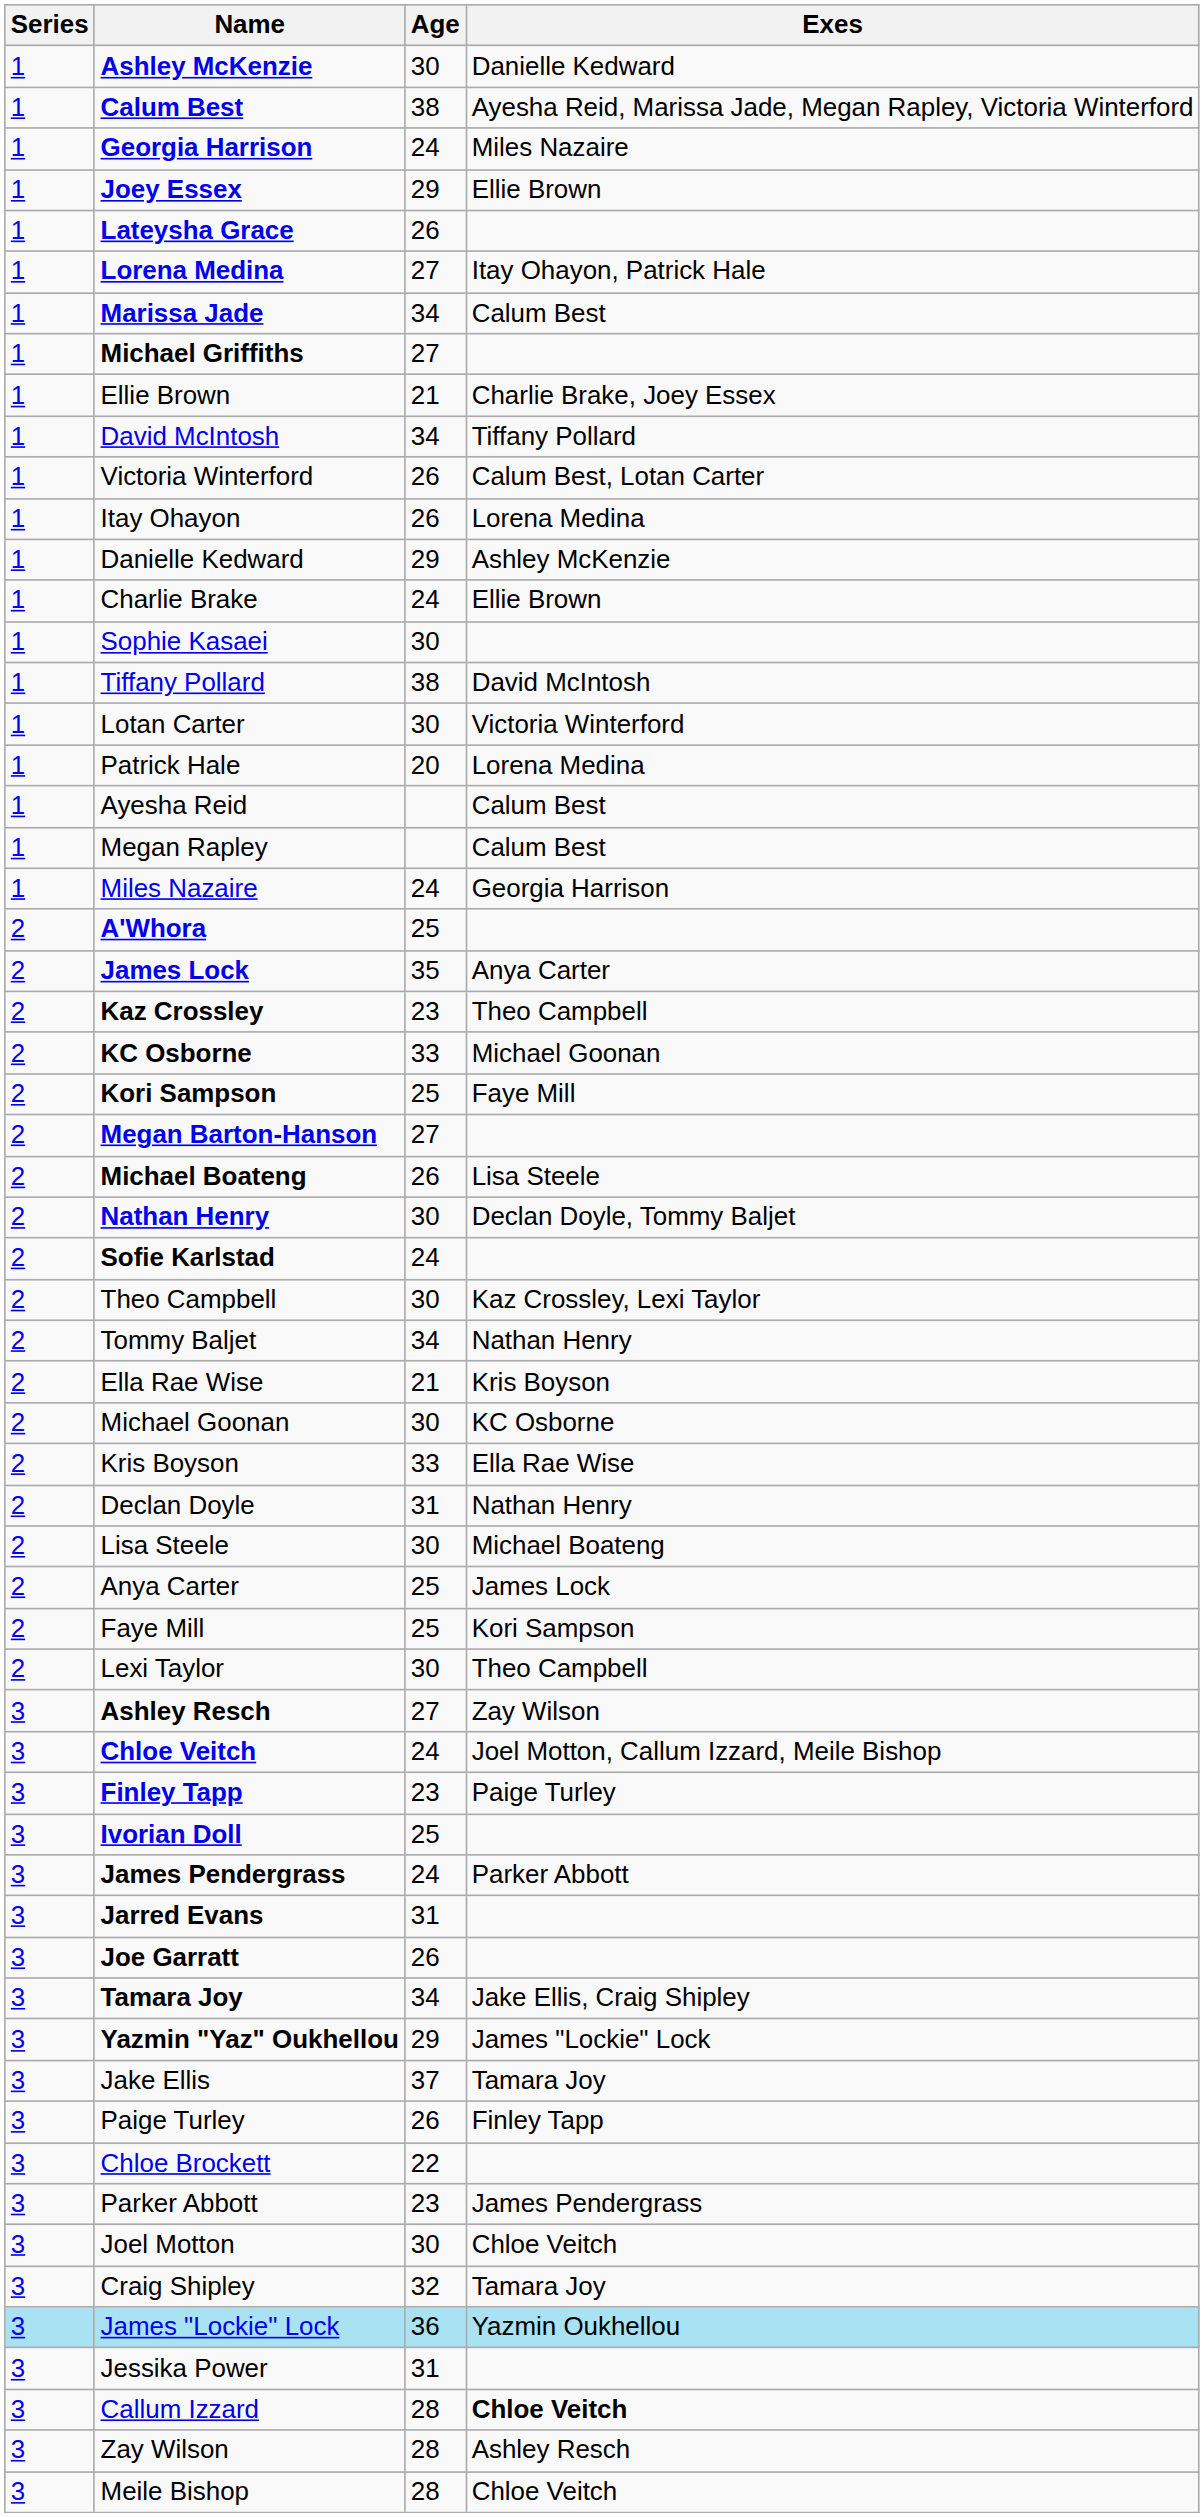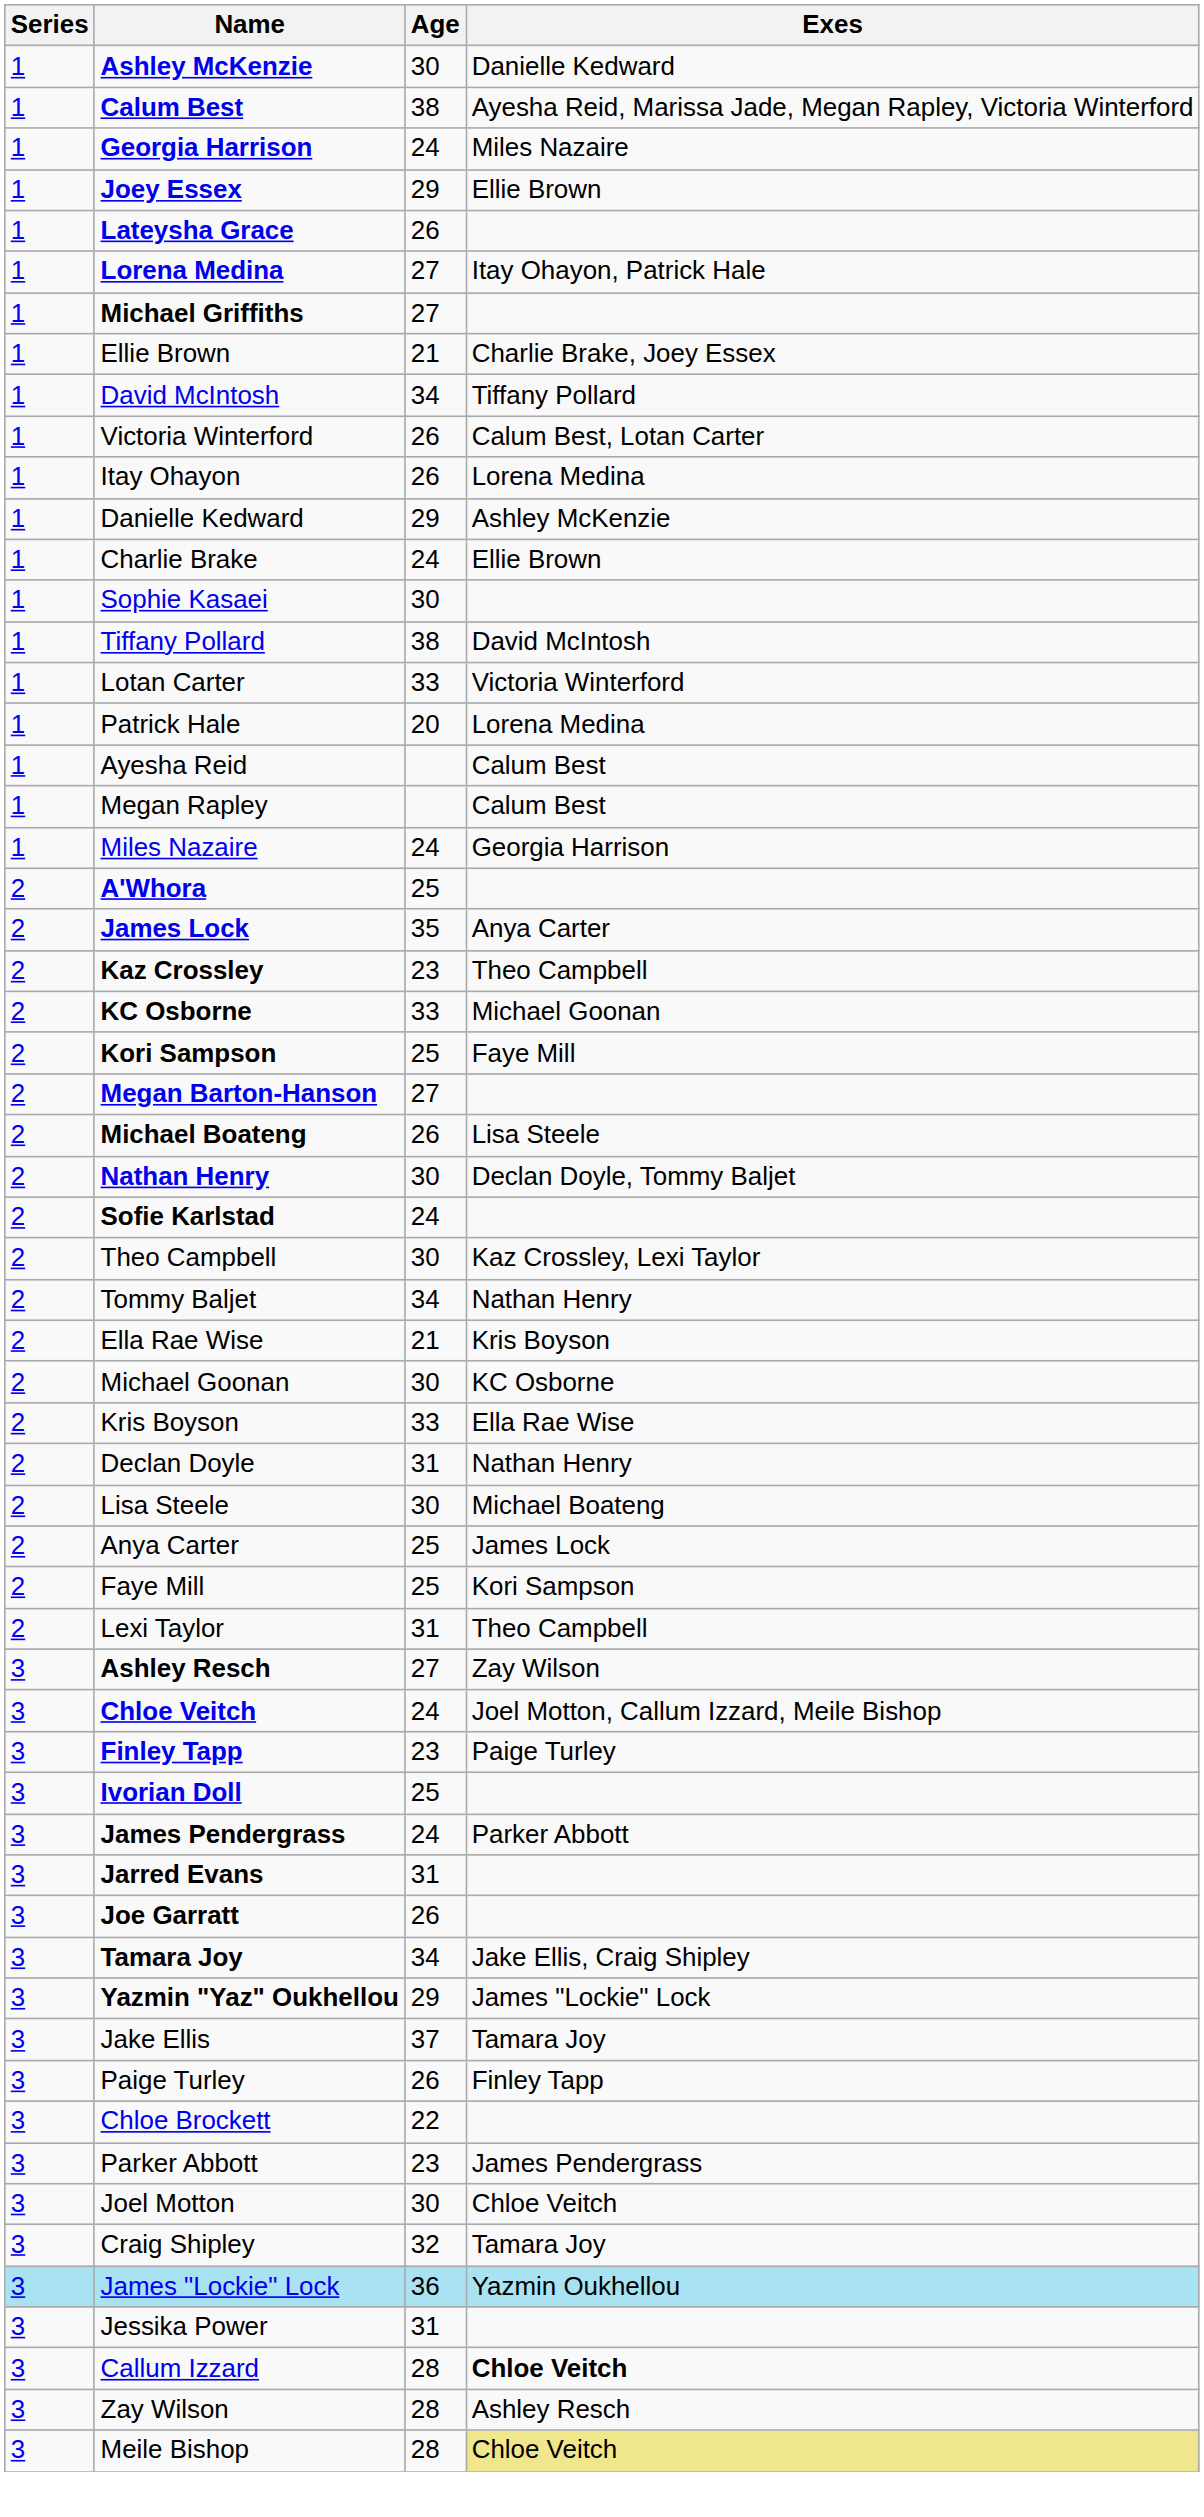 <table class="wikitable sortable">
 <tr>
 <th>Series</th>
 <th>Name</th>
 <th>Age</th>
 <th>Exes</th>
 </tr>
 <tr>
 <td><a href='#'>1</a></td>
 <td><strong><a href='#'>Ashley McKenzie</a></strong></td>
 <td>30</td>
 <td>Danielle Kedward</td>
 </tr>
 <tr>
 <td><a href='#'>1</a></td>
 <td><strong><a href='#'>Calum Best</a></strong></td>
 <td>38</td>
 <td>Ayesha Reid, Marissa Jade, Megan Rapley, Victoria Winterford</td>
 </tr>
 <tr>
 <td><a href='#'>1</a></td>
 <td><strong><a href='#'>Georgia Harrison</a></strong></td>
 <td>24</td>
 <td>Miles Nazaire</td>
 </tr>
 <tr>
 <td><a href='#'>1</a></td>
 <td><strong><a href='#'>Joey Essex</a></strong></td>
 <td>29</td>
 <td>Ellie Brown</td>
 </tr>
 <tr>
 <td><a href='#'>1</a></td>
 <td><strong><a href='#'>Lateysha Grace</a></strong></td>
 <td>26</td>
 <td></td>
 </tr>
 <tr>
 <td><a href='#'>1</a></td>
 <td><strong><a href='#'>Lorena Medina</a></strong></td>
 <td>27</td>
 <td>Itay Ohayon, Patrick Hale</td>
-</tr>
-<tr>
-<td><a href='#'>1</a></td>
-<td><strong><a href='#'>Marissa Jade</a></strong></td>
-<td>34</td>
-<td>Calum Best</td>
 </tr>
 <tr>
 <td><a href='#'>1</a></td>
 <td><strong>Michael Griffiths</strong></td>
 <td>27</td>
 <td></td>
 </tr>
 <tr>
 <td><a href='#'>1</a></td>
 <td>Ellie Brown</td>
 <td>21</td>
 <td>Charlie Brake, Joey Essex</td>
 </tr>
 <tr>
 <td><a href='#'>1</a></td>
 <td><a href='#'>David McIntosh</a></td>
 <td>34</td>
 <td>Tiffany Pollard</td>
 </tr>
 <tr>
 <td><a href='#'>1</a></td>
 <td>Victoria Winterford</td>
 <td>26</td>
 <td>Calum Best, Lotan Carter</td>
 </tr>
 <tr>
 <td><a href='#'>1</a></td>
 <td>Itay Ohayon</td>
 <td>26</td>
 <td>Lorena Medina</td>
 </tr>
 <tr>
 <td><a href='#'>1</a></td>
 <td>Danielle Kedward</td>
 <td>29</td>
 <td>Ashley McKenzie</td>
 </tr>
 <tr>
 <td><a href='#'>1</a></td>
 <td>Charlie Brake</td>
 <td>24</td>
 <td>Ellie Brown</td>
 </tr>
 <tr>
 <td><a href='#'>1</a></td>
 <td><a href='#'>Sophie Kasaei</a></td>
 <td>30</td>
 <td></td>
 </tr>
 <tr>
 <td><a href='#'>1</a></td>
 <td><a href='#'>Tiffany Pollard</a></td>
 <td>38</td>
 <td>David McIntosh</td>
 </tr>
 <tr>
 <td><a href='#'>1</a></td>
 <td>Lotan Carter</td>
-<td>30</td>
+<td>33</td>
 <td>Victoria Winterford</td>
 </tr>
 <tr>
 <td><a href='#'>1</a></td>
 <td>Patrick Hale</td>
 <td>20</td>
 <td>Lorena Medina</td>
 </tr>
 <tr>
 <td><a href='#'>1</a></td>
 <td>Ayesha Reid</td>
 <td></td>
 <td>Calum Best</td>
 </tr>
 <tr>
 <td><a href='#'>1</a></td>
 <td>Megan Rapley</td>
 <td></td>
 <td>Calum Best</td>
 </tr>
 <tr>
 <td><a href='#'>1</a></td>
 <td><a href='#'>Miles Nazaire</a></td>
 <td>24</td>
 <td>Georgia Harrison</td>
 </tr>
 <tr>
 <td><a href='#'>2</a></td>
 <td><strong><a href='#'>A'Whora</a></strong></td>
 <td>25</td>
 <td></td>
 </tr>
 <tr>
 <td><a href='#'>2</a></td>
 <td><strong><a href='#'>James Lock</a></strong></td>
 <td>35</td>
 <td>Anya Carter</td>
 </tr>
 <tr>
 <td><a href='#'>2</a></td>
 <td><strong>Kaz Crossley</strong></td>
 <td>23</td>
 <td>Theo Campbell</td>
 </tr>
 <tr>
 <td><a href='#'>2</a></td>
 <td><strong>KC Osborne</strong></td>
 <td>33</td>
 <td>Michael Goonan</td>
 </tr>
 <tr>
 <td><a href='#'>2</a></td>
 <td><strong>Kori Sampson</strong></td>
 <td>25</td>
 <td>Faye Mill</td>
 </tr>
 <tr>
 <td><a href='#'>2</a></td>
 <td><strong><a href='#'>Megan Barton-Hanson</a></strong></td>
 <td>27</td>
 <td></td>
 </tr>
 <tr>
 <td><a href='#'>2</a></td>
 <td><strong>Michael Boateng</strong></td>
 <td>26</td>
 <td>Lisa Steele</td>
 </tr>
 <tr>
 <td><a href='#'>2</a></td>
 <td><strong><a href='#'>Nathan Henry</a></strong></td>
 <td>30</td>
 <td>Declan Doyle, Tommy Baljet</td>
 </tr>
 <tr>
 <td><a href='#'>2</a></td>
 <td><strong>Sofie Karlstad</strong></td>
 <td>24</td>
 <td></td>
 </tr>
 <tr>
 <td><a href='#'>2</a></td>
 <td>Theo Campbell</td>
 <td>30</td>
 <td>Kaz Crossley, Lexi Taylor</td>
 </tr>
 <tr>
 <td><a href='#'>2</a></td>
 <td>Tommy Baljet</td>
 <td>34</td>
 <td>Nathan Henry</td>
 </tr>
 <tr>
 <td><a href='#'>2</a></td>
 <td>Ella Rae Wise</td>
 <td>21</td>
 <td>Kris Boyson</td>
 </tr>
 <tr>
 <td><a href='#'>2</a></td>
 <td>Michael Goonan</td>
 <td>30</td>
 <td>KC Osborne</td>
 </tr>
 <tr>
 <td><a href='#'>2</a></td>
 <td>Kris Boyson</td>
 <td>33</td>
 <td>Ella Rae Wise</td>
 </tr>
 <tr>
 <td><a href='#'>2</a></td>
 <td>Declan Doyle</td>
 <td>31</td>
 <td>Nathan Henry</td>
 </tr>
 <tr>
 <td><a href='#'>2</a></td>
 <td>Lisa Steele</td>
 <td>30</td>
 <td>Michael Boateng</td>
 </tr>
 <tr>
 <td><a href='#'>2</a></td>
 <td>Anya Carter</td>
 <td>25</td>
 <td>James Lock</td>
 </tr>
 <tr>
 <td><a href='#'>2</a></td>
 <td>Faye Mill</td>
 <td>25</td>
 <td>Kori Sampson</td>
 </tr>
 <tr>
 <td><a href='#'>2</a></td>
 <td>Lexi Taylor</td>
-<td>30</td>
+<td>31</td>
 <td>Theo Campbell</td>
 </tr>
 <tr>
 <td><a href='#'>3</a></td>
 <td><strong>Ashley Resch</strong></td>
 <td>27</td>
 <td>Zay Wilson</td>
 </tr>
 <tr>
 <td><a href='#'>3</a></td>
 <td><strong><a href='#'>Chloe Veitch</a></strong></td>
 <td>24</td>
 <td>Joel Motton, Callum Izzard, Meile Bishop</td>
 </tr>
 <tr>
 <td><a href='#'>3</a></td>
 <td><a href='#'><strong>Finley Tapp</strong></a></td>
 <td>23</td>
 <td>Paige Turley</td>
 </tr>
 <tr>
 <td><a href='#'>3</a></td>
 <td><strong><a href='#'>Ivorian Doll</a></strong></td>
 <td>25</td>
 <td></td>
 </tr>
 <tr>
 <td><a href='#'>3</a></td>
 <td><strong>James Pendergrass</strong></td>
 <td>24</td>
 <td>Parker Abbott</td>
 </tr>
 <tr>
 <td><a href='#'>3</a></td>
 <td><strong>Jarred Evans</strong></td>
 <td>31</td>
 <td></td>
 </tr>
 <tr>
 <td><a href='#'>3</a></td>
 <td><strong>Joe Garratt</strong></td>
 <td>26</td>
 <td></td>
 </tr>
 <tr>
 <td><a href='#'>3</a></td>
 <td><strong>Tamara Joy</strong></td>
 <td>34</td>
 <td>Jake Ellis, Craig Shipley</td>
 </tr>
 <tr>
 <td><a href='#'>3</a></td>
 <td><strong>Yazmin "Yaz" Oukhellou</strong></td>
 <td>29</td>
 <td>James "Lockie" Lock</td>
 </tr>
 <tr>
 <td><a href='#'>3</a></td>
 <td>Jake Ellis</td>
 <td>37</td>
 <td>Tamara Joy</td>
 </tr>
 <tr>
 <td><a href='#'>3</a></td>
 <td>Paige Turley</td>
 <td>26</td>
 <td>Finley Tapp</td>
 </tr>
 <tr>
 <td><a href='#'>3</a></td>
 <td><a href='#'>Chloe Brockett</a></td>
 <td>22</td>
 <td></td>
 </tr>
 <tr>
 <td><a href='#'>3</a></td>
 <td>Parker Abbott</td>
 <td>23</td>
 <td>James Pendergrass</td>
 </tr>
 <tr>
 <td><a href='#'>3</a></td>
 <td>Joel Motton</td>
 <td>30</td>
 <td>Chloe Veitch</td>
 </tr>
 <tr>
 <td><a href='#'>3</a></td>
 <td>Craig Shipley</td>
 <td>32</td>
 <td>Tamara Joy</td>
 </tr>
 <tr style="background:#A9E2F3;">
 <td><a href='#'>3</a></td>
 <td><a href='#'>James "Lockie" Lock</a></td>
 <td>36</td>
 <td>Yazmin Oukhellou</td>
 </tr>
 <tr>
 <td><a href='#'>3</a></td>
 <td>Jessika Power</td>
 <td>31</td>
 <td></td>
 </tr>
 <tr>
 <td><a href='#'>3</a></td>
 <td><a href='#'>Callum Izzard</a></td>
 <td>28</td>
 <td><strong>Chloe Veitch</strong></td>
 </tr>
 <tr>
 <td><a href='#'>3</a></td>
 <td>Zay Wilson</td>
 <td>28</td>
 <td>Ashley Resch</td>
 </tr>
 <tr>
 <td><a href='#'>3</a></td>
 <td>Meile Bishop</td>
 <td>28</td>
-<td>Chloe Veitch</td>
+<td style="background: khaki;">Chloe Veitch</td>
 </tr>
 </table>
